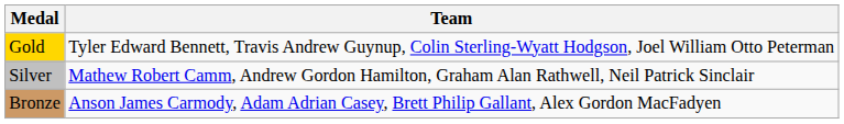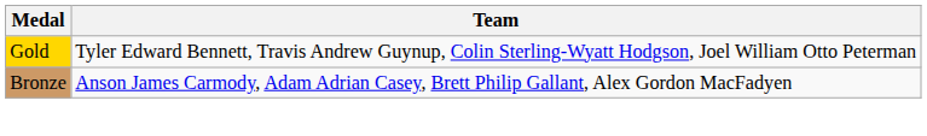 <table class="wikitable">
 <tr>
 <th>Medal</th>
 <th>Team</th>
 </tr>
 <tr>
 <td bgcolor="gold">Gold</td>
 <td> Tyler Edward Bennett, Travis Andrew Guynup, <a href='#'>Colin Sterling-Wyatt Hodgson</a>, Joel William Otto Peterman</td>
 </tr>
 <tr>
-<td bgcolor="silver">Silver</td>
-<td> 	<a href='#'>Mathew Robert Camm</a>, Andrew Gordon Hamilton, Graham Alan Rathwell, Neil Patrick Sinclair</td>
-</tr>
-<tr>
 <td bgcolor="CC9966">Bronze</td>
 <td> <a href='#'>Anson James Carmody</a>, <a href='#'>Adam Adrian Casey</a>, <a href='#'>Brett Philip Gallant</a>, Alex Gordon MacFadyen</td>
 </tr>
 </table>
